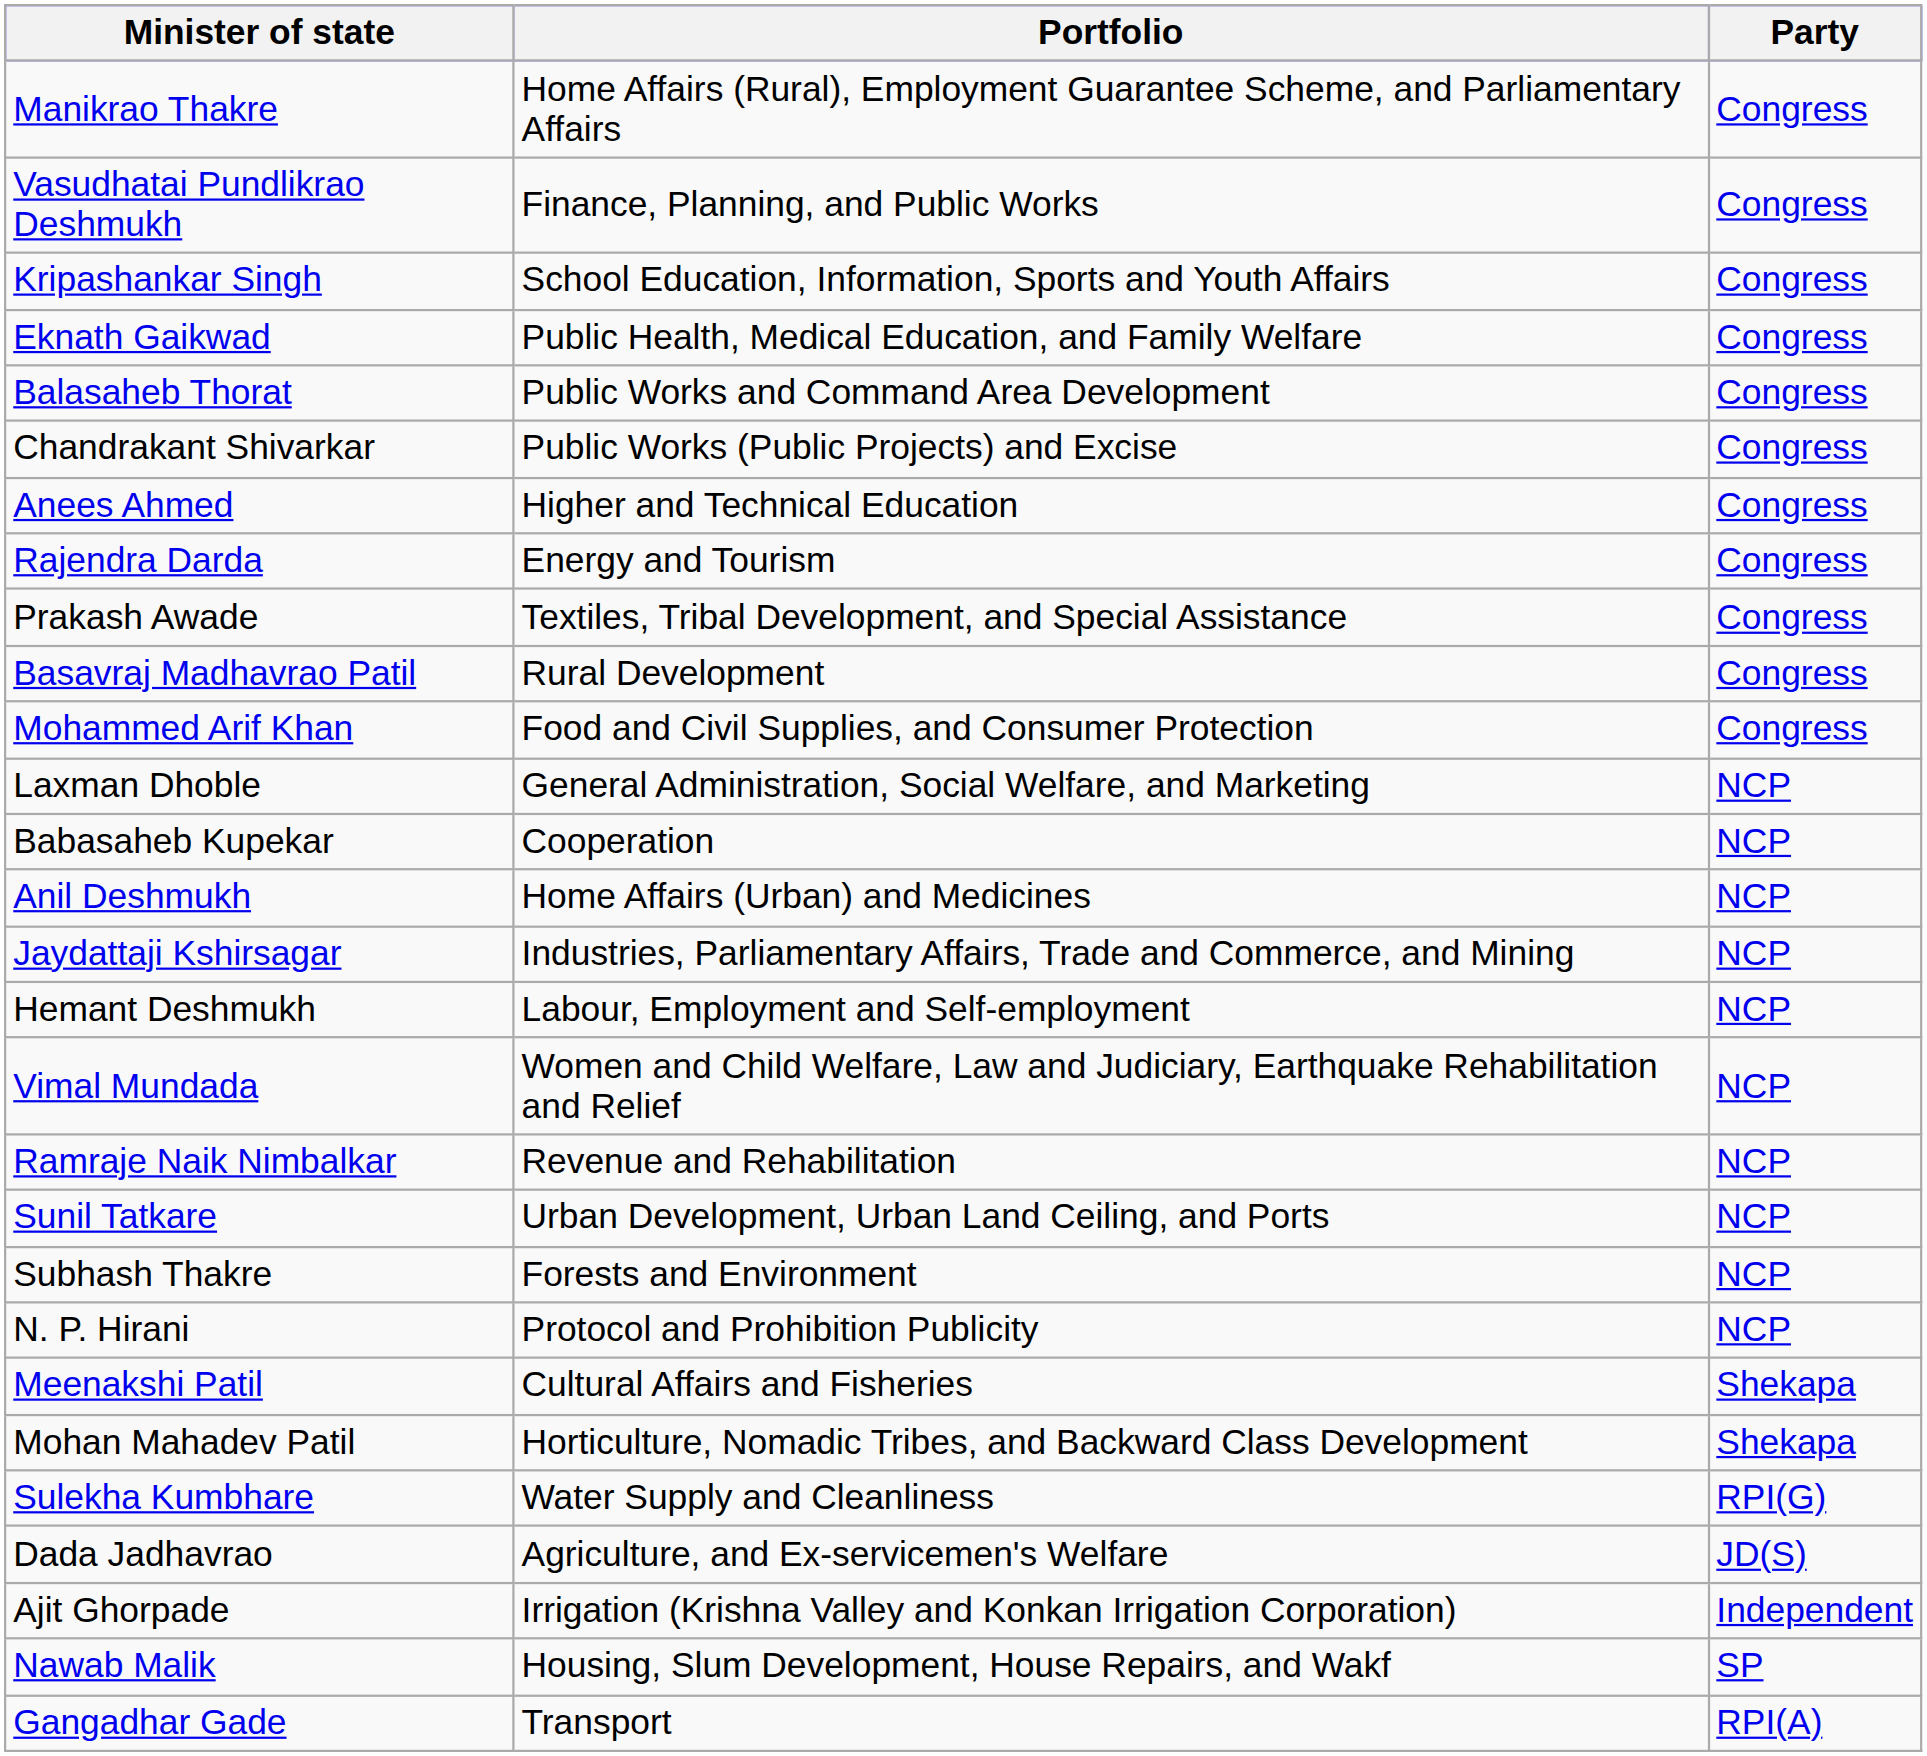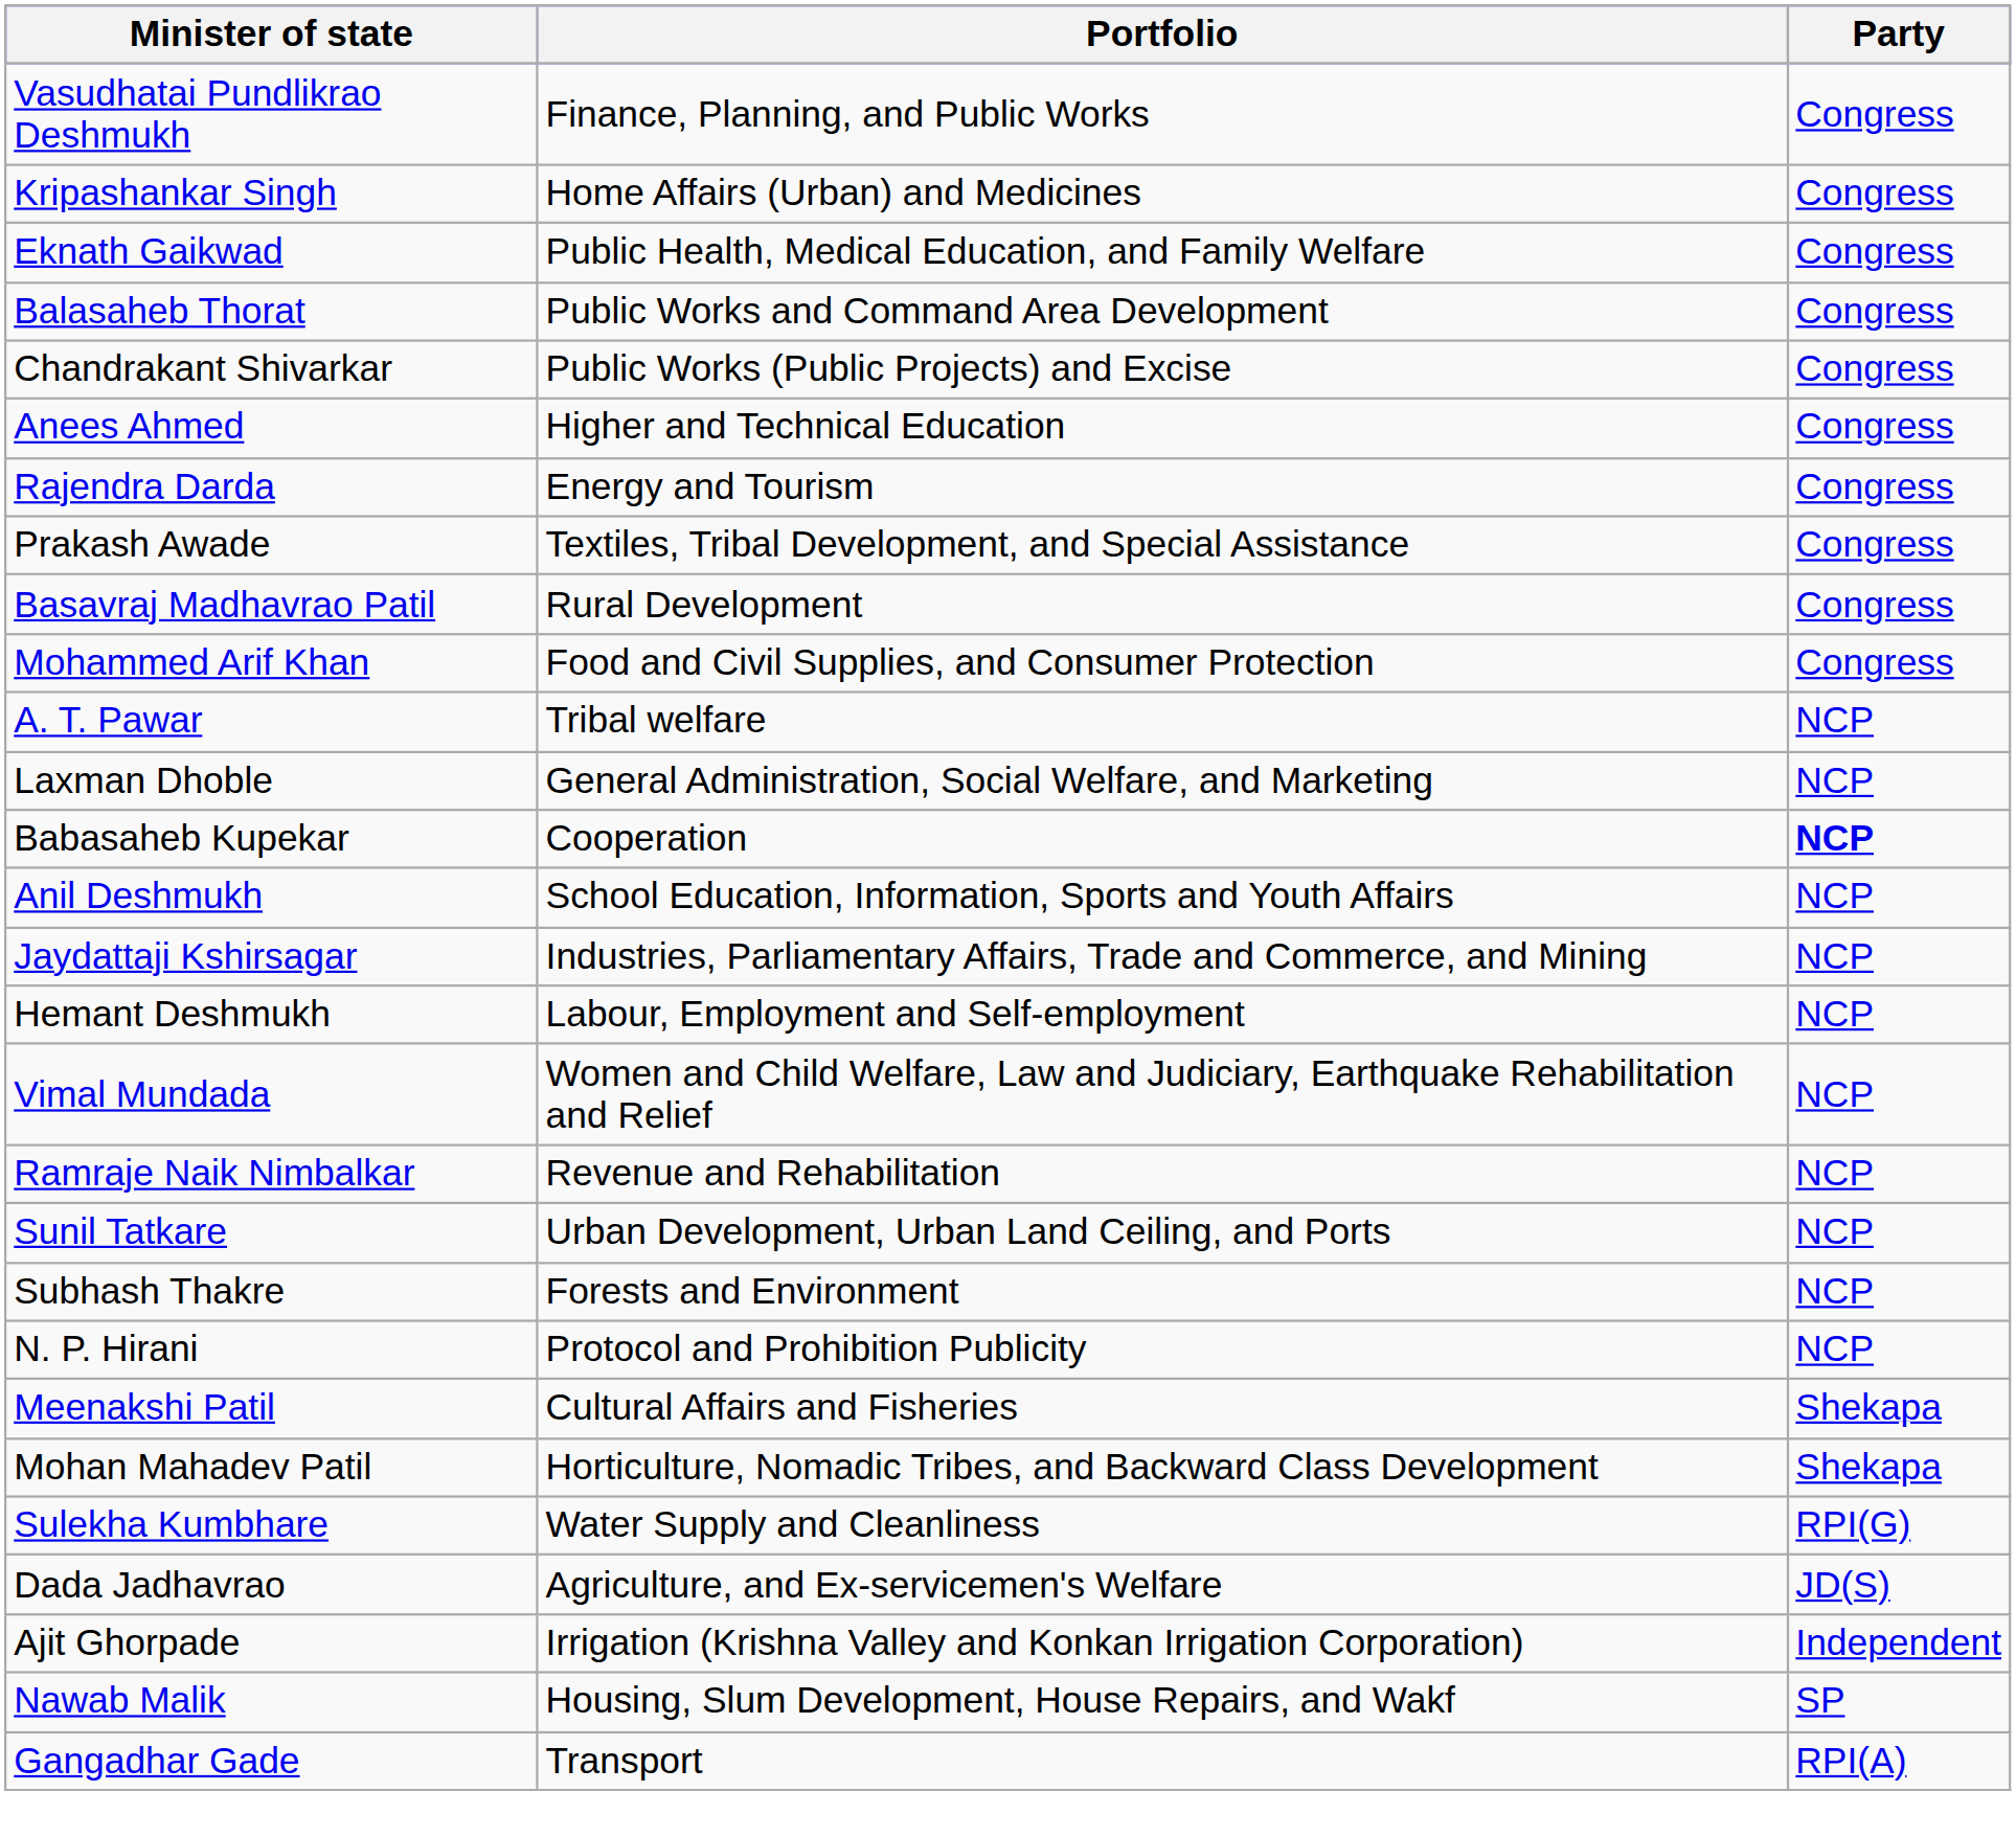 <table class="wikitable sortable">
 <tr style="background:#00f;">
 <th style="text-align:center;">Minister of state</th>
 <th style="text-align:center;">Portfolio</th>
 <th style="text-align:center;">Party</th>
-</tr>
-<tr>
-<td><a href='#'>Manikrao Thakre</a></td>
-<td>Home Affairs (Rural), Employment Guarantee Scheme, and Parliamentary Affairs</td>
-<td><a href='#'>Congress</a></td>
 </tr>
 <tr>
 <td><a href='#'>Vasudhatai Pundlikrao Deshmukh</a></td>
 <td>Finance, Planning, and Public Works</td>
 <td><a href='#'>Congress</a></td>
 </tr>
 <tr>
 <td><a href='#'>Kripashankar Singh</a></td>
-<td>School Education, Information, Sports and Youth Affairs</td>
+<td>Home Affairs (Urban) and Medicines</td>
 <td><a href='#'>Congress</a></td>
 </tr>
 <tr>
 <td><a href='#'>Eknath Gaikwad</a></td>
 <td>Public Health, Medical Education, and Family Welfare</td>
 <td><a href='#'>Congress</a></td>
 </tr>
 <tr>
 <td><a href='#'>Balasaheb Thorat</a></td>
 <td>Public Works and Command Area Development</td>
 <td><a href='#'>Congress</a></td>
 </tr>
 <tr>
 <td>Chandrakant Shivarkar</td>
 <td>Public Works (Public Projects) and Excise</td>
 <td><a href='#'>Congress</a></td>
 </tr>
 <tr>
 <td><a href='#'>Anees Ahmed</a></td>
 <td>Higher and Technical Education</td>
 <td><a href='#'>Congress</a></td>
 </tr>
 <tr>
 <td><a href='#'>Rajendra Darda</a></td>
 <td>Energy and Tourism</td>
 <td><a href='#'>Congress</a></td>
 </tr>
 <tr>
 <td>Prakash Awade</td>
 <td>Textiles, Tribal Development, and Special Assistance</td>
 <td><a href='#'>Congress</a></td>
 </tr>
 <tr>
 <td><a href='#'>Basavraj Madhavrao Patil</a></td>
 <td>Rural Development</td>
 <td><a href='#'>Congress</a></td>
 </tr>
 <tr>
 <td><a href='#'>Mohammed Arif Khan</a></td>
 <td>Food and Civil Supplies, and Consumer Protection</td>
 <td><a href='#'>Congress</a></td>
 </tr>
 <tr>
+<td><a href='#'>A. T. Pawar</a></td>
+<td>Tribal welfare</td>
+<td><a href='#'>NCP</a></td>
+</tr>
+<tr>
 <td>Laxman Dhoble</td>
 <td>General Administration, Social Welfare, and Marketing</td>
 <td><a href='#'>NCP</a></td>
 </tr>
 <tr>
 <td>Babasaheb Kupekar</td>
 <td>Cooperation</td>
-<td><a href='#'>NCP</a></td>
+<td><strong><a href='#'>NCP</a></strong></td>
 </tr>
 <tr>
 <td><a href='#'>Anil Deshmukh</a></td>
-<td>Home Affairs (Urban) and Medicines</td>
+<td>School Education, Information, Sports and Youth Affairs</td>
 <td><a href='#'>NCP</a></td>
 </tr>
 <tr>
 <td><a href='#'>Jaydattaji Kshirsagar</a></td>
 <td>Industries, Parliamentary Affairs, Trade and Commerce, and Mining</td>
 <td><a href='#'>NCP</a></td>
 </tr>
 <tr>
 <td>Hemant Deshmukh</td>
 <td>Labour, Employment and Self-employment</td>
 <td><a href='#'>NCP</a></td>
 </tr>
 <tr>
 <td><a href='#'>Vimal Mundada</a></td>
 <td>Women and Child Welfare, Law and Judiciary, Earthquake Rehabilitation and Relief</td>
 <td><a href='#'>NCP</a></td>
 </tr>
 <tr>
 <td><a href='#'>Ramraje Naik Nimbalkar</a></td>
 <td>Revenue and Rehabilitation</td>
 <td><a href='#'>NCP</a></td>
 </tr>
 <tr>
 <td><a href='#'>Sunil Tatkare</a></td>
 <td>Urban Development, Urban Land Ceiling, and Ports</td>
 <td><a href='#'>NCP</a></td>
 </tr>
 <tr>
 <td>Subhash Thakre</td>
 <td>Forests and Environment</td>
 <td><a href='#'>NCP</a></td>
 </tr>
 <tr>
 <td>N. P. Hirani</td>
 <td>Protocol and Prohibition Publicity</td>
 <td><a href='#'>NCP</a></td>
 </tr>
 <tr>
 <td><a href='#'>Meenakshi Patil</a></td>
 <td>Cultural Affairs and Fisheries</td>
 <td><a href='#'>Shekapa</a></td>
 </tr>
 <tr>
 <td>Mohan Mahadev Patil</td>
 <td>Horticulture, Nomadic Tribes, and Backward Class Development</td>
 <td><a href='#'>Shekapa</a></td>
 </tr>
 <tr>
 <td><a href='#'>Sulekha Kumbhare</a></td>
 <td>Water Supply and Cleanliness</td>
 <td><a href='#'>RPI(G)</a></td>
 </tr>
 <tr>
 <td>Dada Jadhavrao</td>
 <td>Agriculture, and Ex-servicemen's Welfare</td>
 <td><a href='#'>JD(S)</a></td>
 </tr>
 <tr>
 <td>Ajit Ghorpade</td>
 <td>Irrigation (Krishna Valley and Konkan Irrigation Corporation)</td>
 <td><a href='#'>Independent</a></td>
 </tr>
 <tr>
 <td><a href='#'>Nawab Malik</a></td>
 <td>Housing, Slum Development, House Repairs, and Wakf</td>
 <td><a href='#'>SP</a></td>
 </tr>
 <tr>
 <td><a href='#'>Gangadhar Gade</a></td>
 <td>Transport</td>
 <td><a href='#'>RPI(A)</a></td>
 </tr>
 <tr>
 </tr>
 </table>
